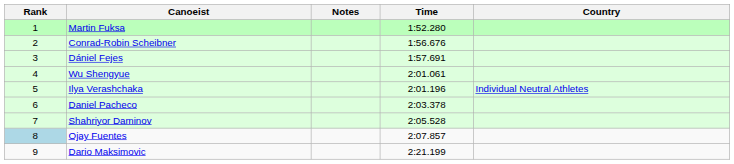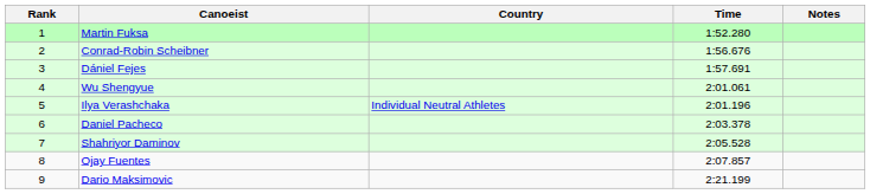 <table class="wikitable" style="text-align:center;width: 60%">
 <tr>
 <th>Rank</th>
 <th>Canoeist</th>
+<th>Country</th>
+<th>Time</th>
 <th>Notes</th>
-<th>Time</th>
-<th>Country</th>
 </tr>
 <tr bgcolor=bbffbb>
 <td>1</td>
 <td align="left"><a href='#'>Martin Fuksa</a></td>
+<td align="left"></td>
+<td>1:52.280</td>
 <td></td>
-<td>1:52.280</td>
-<td align="left"></td>
 </tr>
 <tr bgcolor=ddffdd>
 <td>2</td>
 <td align="left"><a href='#'>Conrad-Robin Scheibner</a></td>
+<td align="left"></td>
+<td>1:56.676</td>
 <td></td>
-<td>1:56.676</td>
-<td align="left"></td>
 </tr>
 <tr bgcolor=ddffdd>
 <td>3</td>
 <td align="left"><a href='#'>Dániel Fejes</a></td>
+<td align="left"></td>
+<td>1:57.691</td>
 <td></td>
-<td>1:57.691</td>
-<td align="left"></td>
 </tr>
 <tr bgcolor=ddffdd>
 <td>4</td>
 <td align="left"><a href='#'>Wu Shengyue</a></td>
+<td align="left"></td>
+<td>2:01.061</td>
 <td></td>
-<td>2:01.061</td>
-<td align="left"></td>
 </tr>
 <tr bgcolor=ddffdd>
 <td>5</td>
 <td align="left"><a href='#'>Ilya Verashchaka</a></td>
+<td align="left"><a href='#'>Individual Neutral Athletes</a></td>
+<td>2:01.196</td>
 <td></td>
-<td>2:01.196</td>
-<td align="left"><a href='#'>Individual Neutral Athletes</a></td>
 </tr>
 <tr bgcolor=ddffdd>
 <td>6</td>
 <td align="left"><a href='#'>Daniel Pacheco</a></td>
+<td align="left"></td>
+<td>2:03.378</td>
 <td></td>
-<td>2:03.378</td>
-<td align="left"></td>
 </tr>
 <tr bgcolor=ddffdd>
 <td>7</td>
 <td align="left"><a href='#'>Shahriyor Daminov</a></td>
+<td align="left"></td>
+<td>2:05.528</td>
 <td></td>
-<td>2:05.528</td>
-<td align="left"></td>
 </tr>
 <tr>
-<td style="background: lightblue;">8</td>
+<td>8</td>
 <td align="left"><a href='#'>Ojay Fuentes</a></td>
+<td align="left"></td>
+<td>2:07.857</td>
 <td></td>
-<td>2:07.857</td>
-<td align="left"></td>
 </tr>
 <tr>
 <td>9</td>
 <td align="left"><a href='#'>Dario Maksimovic</a></td>
+<td align="left"></td>
+<td>2:21.199</td>
 <td></td>
-<td>2:21.199</td>
-<td align="left"></td>
 </tr>
 </table>
